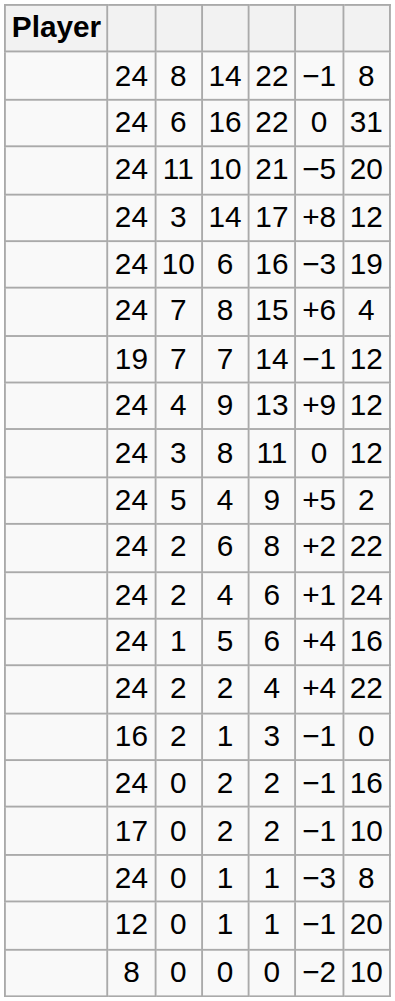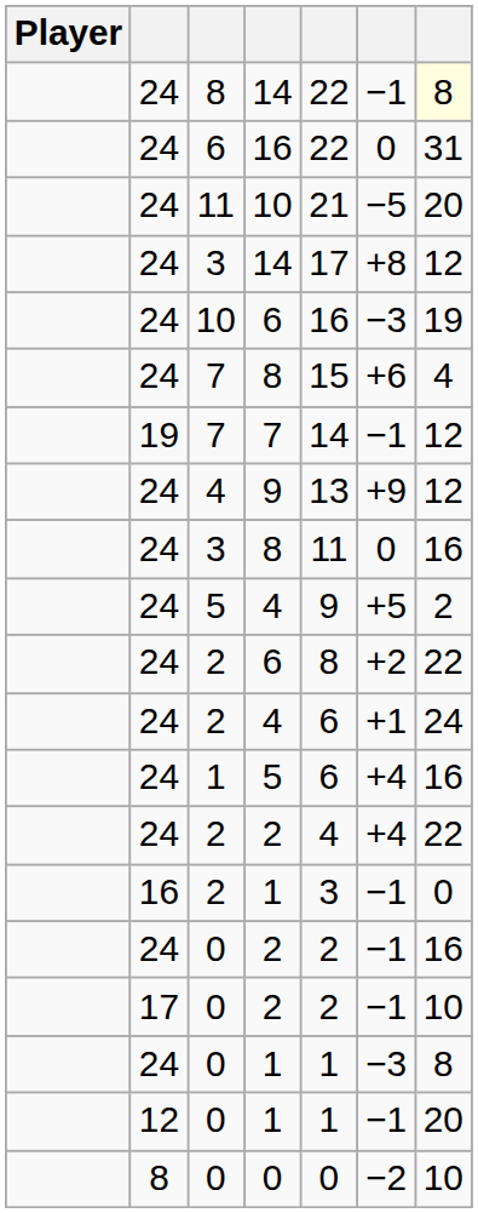 <table class="wikitable sortable" style="text-align:center;">
 <tr>
 <th>Player</th>
 <th></th>
 <th></th>
 <th></th>
 <th></th>
 <th data-sort-type="number"></th>
 <th></th>
 </tr>
 <tr>
 <td></td>
 <td>24</td>
 <td>8</td>
 <td>14</td>
 <td>22</td>
 <td>−1</td>
-<td>8</td>
+<td style="background: lightyellow;">8</td>
 </tr>
 <tr>
 <td></td>
 <td>24</td>
 <td>6</td>
 <td>16</td>
 <td>22</td>
 <td>0</td>
 <td>31</td>
 </tr>
 <tr>
 <td></td>
 <td>24</td>
 <td>11</td>
 <td>10</td>
 <td>21</td>
 <td>−5</td>
 <td>20</td>
 </tr>
 <tr>
 <td></td>
 <td>24</td>
 <td>3</td>
 <td>14</td>
 <td>17</td>
 <td>+8</td>
 <td>12</td>
 </tr>
 <tr>
 <td></td>
 <td>24</td>
 <td>10</td>
 <td>6</td>
 <td>16</td>
 <td>−3</td>
 <td>19</td>
 </tr>
 <tr>
 <td></td>
 <td>24</td>
 <td>7</td>
 <td>8</td>
 <td>15</td>
 <td>+6</td>
 <td>4</td>
 </tr>
 <tr>
 <td></td>
 <td>19</td>
 <td>7</td>
 <td>7</td>
 <td>14</td>
 <td>−1</td>
 <td>12</td>
 </tr>
 <tr>
 <td></td>
 <td>24</td>
 <td>4</td>
 <td>9</td>
 <td>13</td>
 <td>+9</td>
 <td>12</td>
 </tr>
 <tr>
 <td></td>
 <td>24</td>
 <td>3</td>
 <td>8</td>
 <td>11</td>
 <td>0</td>
-<td>12</td>
+<td>16</td>
 </tr>
 <tr>
 <td></td>
 <td>24</td>
 <td>5</td>
 <td>4</td>
 <td>9</td>
 <td>+5</td>
 <td>2</td>
 </tr>
 <tr>
 <td></td>
 <td>24</td>
 <td>2</td>
 <td>6</td>
 <td>8</td>
 <td>+2</td>
 <td>22</td>
 </tr>
 <tr>
 <td></td>
 <td>24</td>
 <td>2</td>
 <td>4</td>
 <td>6</td>
 <td>+1</td>
 <td>24</td>
 </tr>
 <tr>
 <td></td>
 <td>24</td>
 <td>1</td>
 <td>5</td>
 <td>6</td>
 <td>+4</td>
 <td>16</td>
 </tr>
 <tr>
 <td></td>
 <td>24</td>
 <td>2</td>
 <td>2</td>
 <td>4</td>
 <td>+4</td>
 <td>22</td>
 </tr>
 <tr>
 <td></td>
 <td>16</td>
 <td>2</td>
 <td>1</td>
 <td>3</td>
 <td>−1</td>
 <td>0</td>
 </tr>
 <tr>
 <td></td>
 <td>24</td>
 <td>0</td>
 <td>2</td>
 <td>2</td>
 <td>−1</td>
 <td>16</td>
 </tr>
 <tr>
 <td></td>
 <td>17</td>
 <td>0</td>
 <td>2</td>
 <td>2</td>
 <td>−1</td>
 <td>10</td>
 </tr>
 <tr>
 <td></td>
 <td>24</td>
 <td>0</td>
 <td>1</td>
 <td>1</td>
 <td>−3</td>
 <td>8</td>
 </tr>
 <tr>
 <td></td>
 <td>12</td>
 <td>0</td>
 <td>1</td>
 <td>1</td>
 <td>−1</td>
 <td>20</td>
 </tr>
 <tr>
 <td></td>
 <td>8</td>
 <td>0</td>
 <td>0</td>
 <td>0</td>
 <td>−2</td>
 <td>10</td>
 </tr>
 </table>
